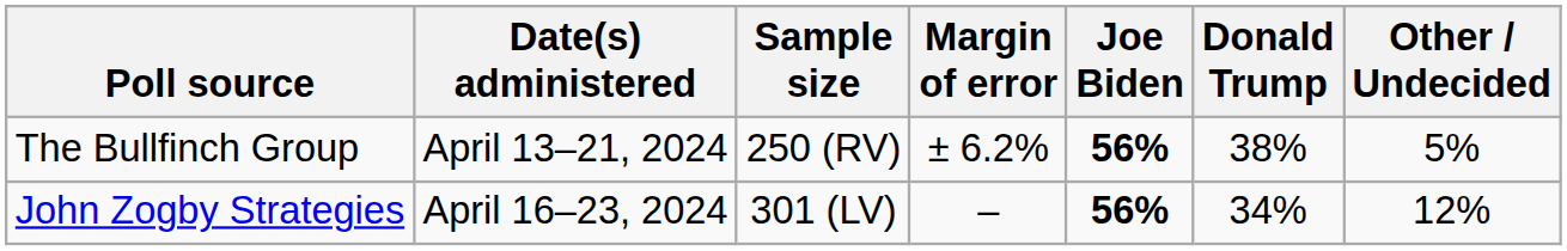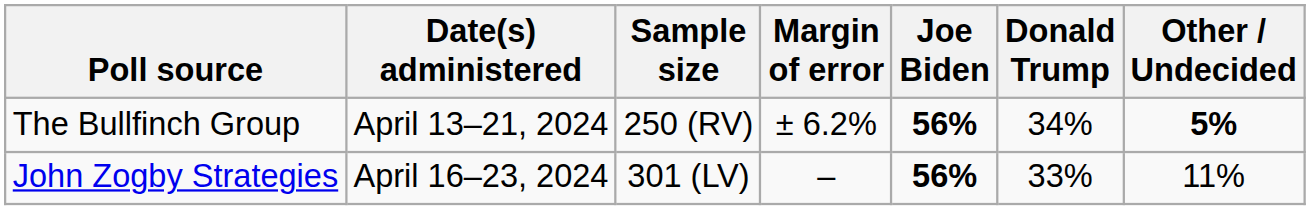 <table class="wikitable sortable mw-datatable" style="font-size:90%;text-align:center;line-height:17px">
 <tr valign=bottom>
 <th>Poll source</th>
 <th>Date(s)<br>administered</th>
 <th>Sample<br>size</th>
 <th>Margin<br>of error</th>
 <th class="unsortable">Joe<br>Biden<br></th>
 <th class="unsortable">Donald<br>Trump<br></th>
 <th class="unsortable">Other /<br>Undecided</th>
 </tr>
 <tr>
 <td style="text-align:left;">The Bullfinch Group</td>
 <td data-sort-value="2024-05-01">April 13–21, 2024</td>
 <td>250 (RV)</td>
 <td>± 6.2%</td>
 <td><strong>56%</strong></td>
-<td>38%</td>
-<td>5%</td>
+<td>34%</td>
+<td><strong>5%</strong></td>
 </tr>
 <tr>
 <td style="text-align:left;"><a href='#'>John Zogby Strategies</a></td>
 <td>April 16–23, 2024</td>
 <td>301 (LV)</td>
 <td>–</td>
 <td><strong>56%</strong></td>
-<td>34%</td>
-<td>12%</td>
+<td>33%</td>
+<td>11%</td>
 </tr>
 </table>
